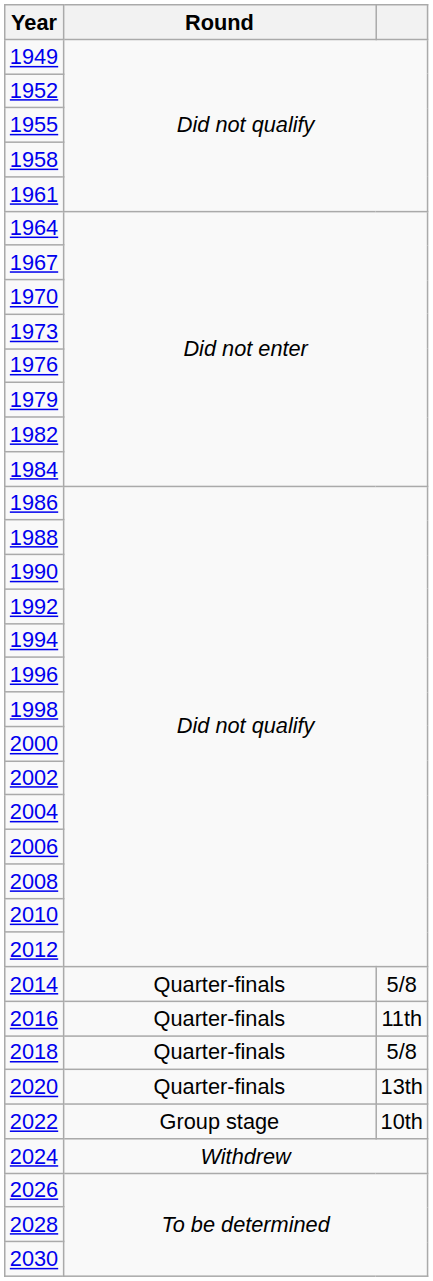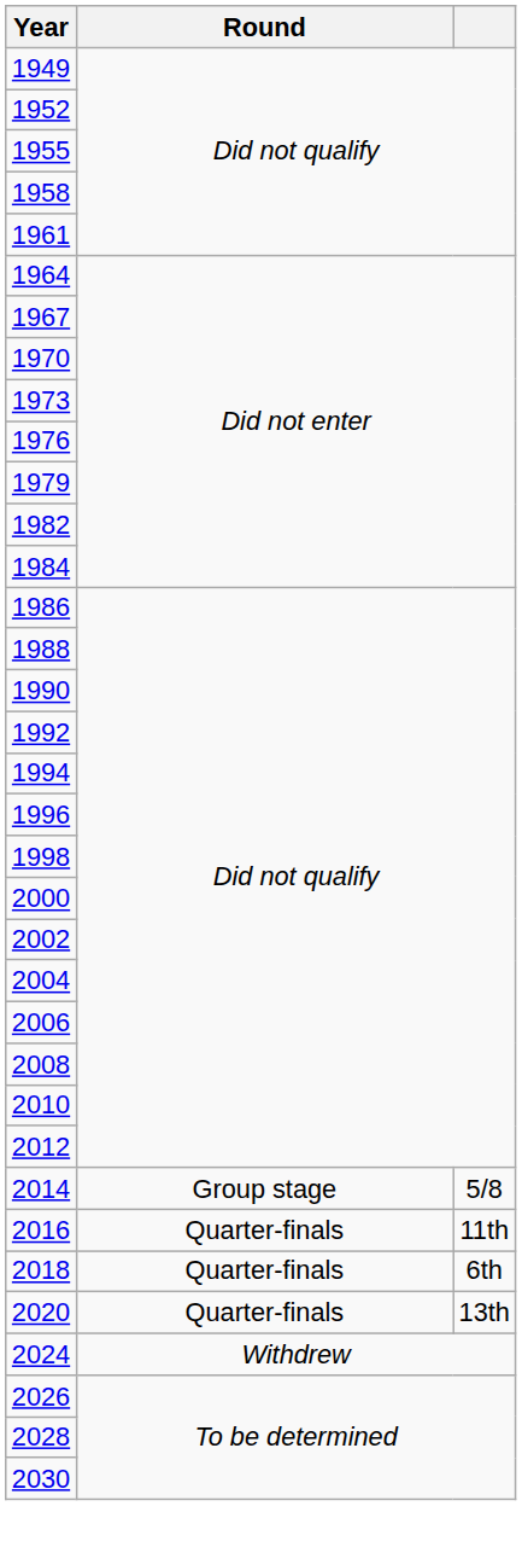 <table class="wikitable" style="text-align: center; font-size:90%">
 <tr>
 <th>Year</th>
 <th style="width:200px">Round</th>
 <th></th>
 </tr>
 <tr>
 <td><a href='#'>1949</a></td>
 <td colspan="2" rowspan="5"><em>Did not qualify</em></td>
 </tr>
 <tr>
 <td><a href='#'>1952</a></td>
 </tr>
 <tr>
 <td><a href='#'>1955</a></td>
 </tr>
 <tr>
 <td><a href='#'>1958</a></td>
 </tr>
 <tr>
 <td><a href='#'>1961</a></td>
 </tr>
 <tr>
 <td><a href='#'>1964</a></td>
 <td colspan="2" rowspan="8"><em>Did not enter</em></td>
 </tr>
 <tr>
 <td><a href='#'>1967</a></td>
 </tr>
 <tr>
 <td><a href='#'>1970</a></td>
 </tr>
 <tr>
 <td><a href='#'>1973</a></td>
 </tr>
 <tr>
 <td><a href='#'>1976</a></td>
 </tr>
 <tr>
 <td><a href='#'>1979</a></td>
 </tr>
 <tr>
 <td><a href='#'>1982</a></td>
 </tr>
 <tr>
 <td><a href='#'>1984</a></td>
 </tr>
 <tr>
 <td><a href='#'>1986</a></td>
 <td colspan="2" rowspan="14"><em>Did not qualify</em></td>
 </tr>
 <tr>
 <td><a href='#'>1988</a></td>
 </tr>
 <tr>
 <td><a href='#'>1990</a></td>
 </tr>
 <tr>
 <td><a href='#'>1992</a></td>
 </tr>
 <tr>
 <td><a href='#'>1994</a></td>
 </tr>
 <tr>
 <td><a href='#'>1996</a></td>
 </tr>
 <tr>
 <td><a href='#'>1998</a></td>
 </tr>
 <tr>
 <td><a href='#'>2000</a></td>
 </tr>
 <tr>
 <td><a href='#'>2002</a></td>
 </tr>
 <tr>
 <td><a href='#'>2004</a></td>
 </tr>
 <tr>
 <td><a href='#'>2006</a></td>
 </tr>
 <tr>
 <td><a href='#'>2008</a></td>
 </tr>
 <tr>
 <td><a href='#'>2010</a></td>
 </tr>
 <tr>
 <td><a href='#'>2012</a></td>
 </tr>
 <tr>
 <td><a href='#'>2014</a></td>
-<td>Quarter-finals</td>
+<td>Group stage</td>
 <td>5/8</td>
 </tr>
 <tr>
 <td><a href='#'>2016</a></td>
 <td>Quarter-finals</td>
 <td>11th</td>
 </tr>
 <tr>
 <td><a href='#'>2018</a></td>
 <td>Quarter-finals</td>
-<td>5/8</td>
+<td>6th</td>
 </tr>
 <tr>
 <td><a href='#'>2020</a></td>
 <td>Quarter-finals</td>
 <td>13th</td>
-</tr>
-<tr>
-<td><a href='#'>2022</a></td>
-<td>Group stage</td>
-<td>10th</td>
 </tr>
 <tr>
 <td><a href='#'>2024</a></td>
 <td colspan="2"><em>Withdrew</em></td>
 </tr>
 <tr>
 <td><a href='#'>2026</a></td>
 <td colspan="2" rowspan="3"><em>To be determined</em></td>
 </tr>
 <tr>
 <td><a href='#'>2028</a></td>
 </tr>
 <tr>
 <td><a href='#'>2030</a></td>
 </tr>
 </table>
